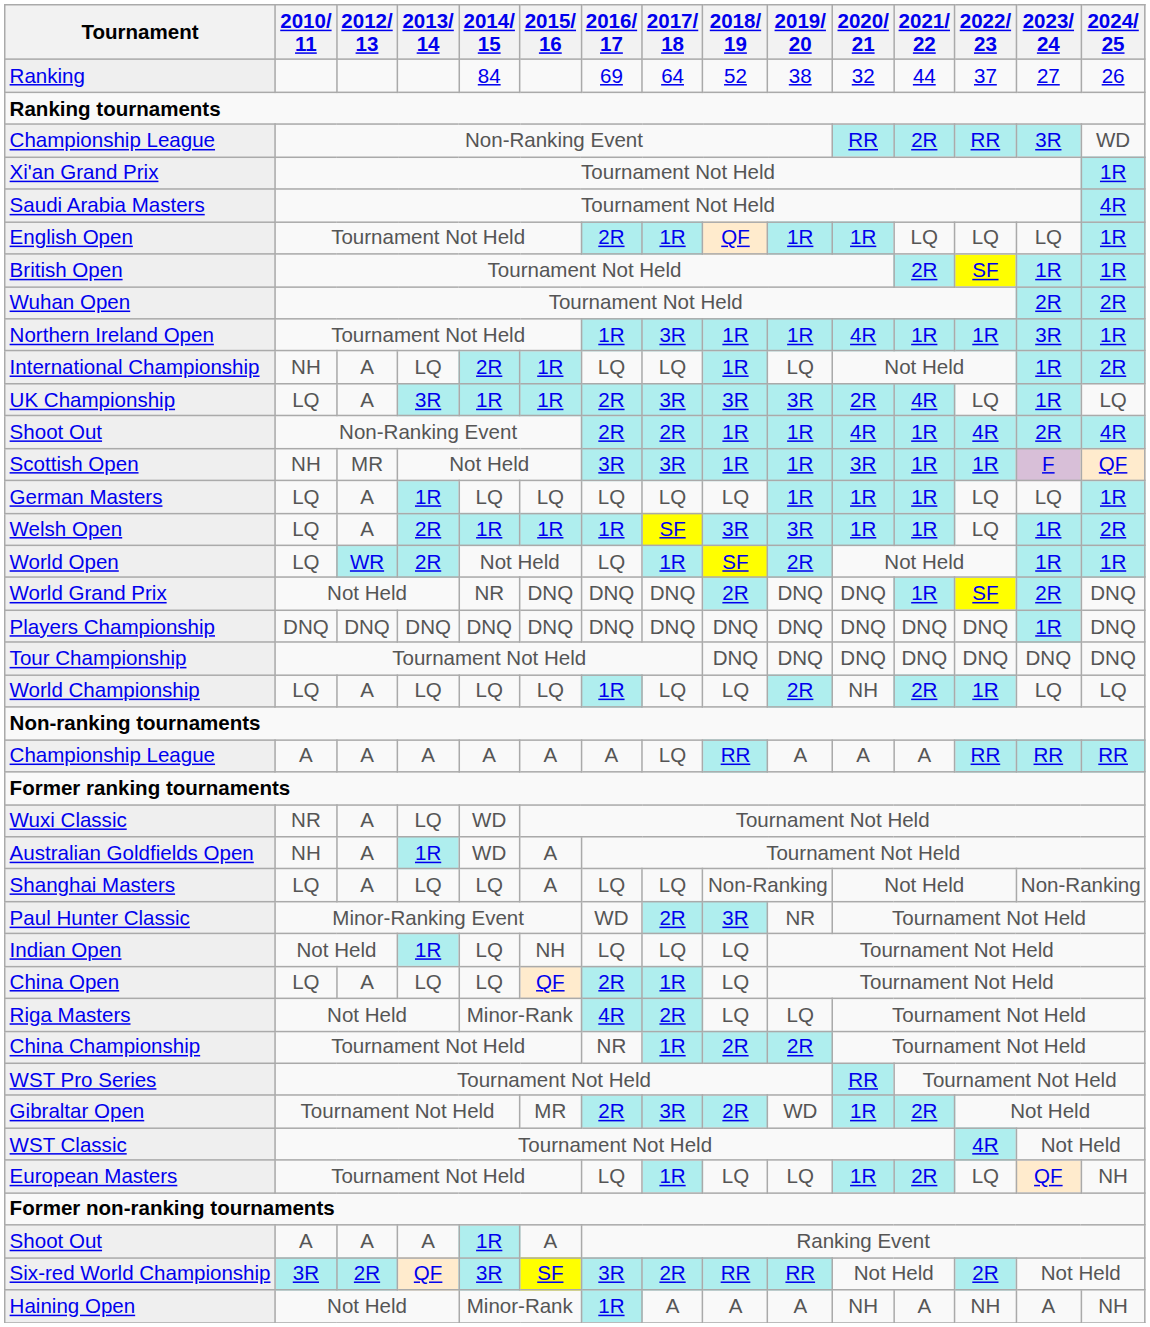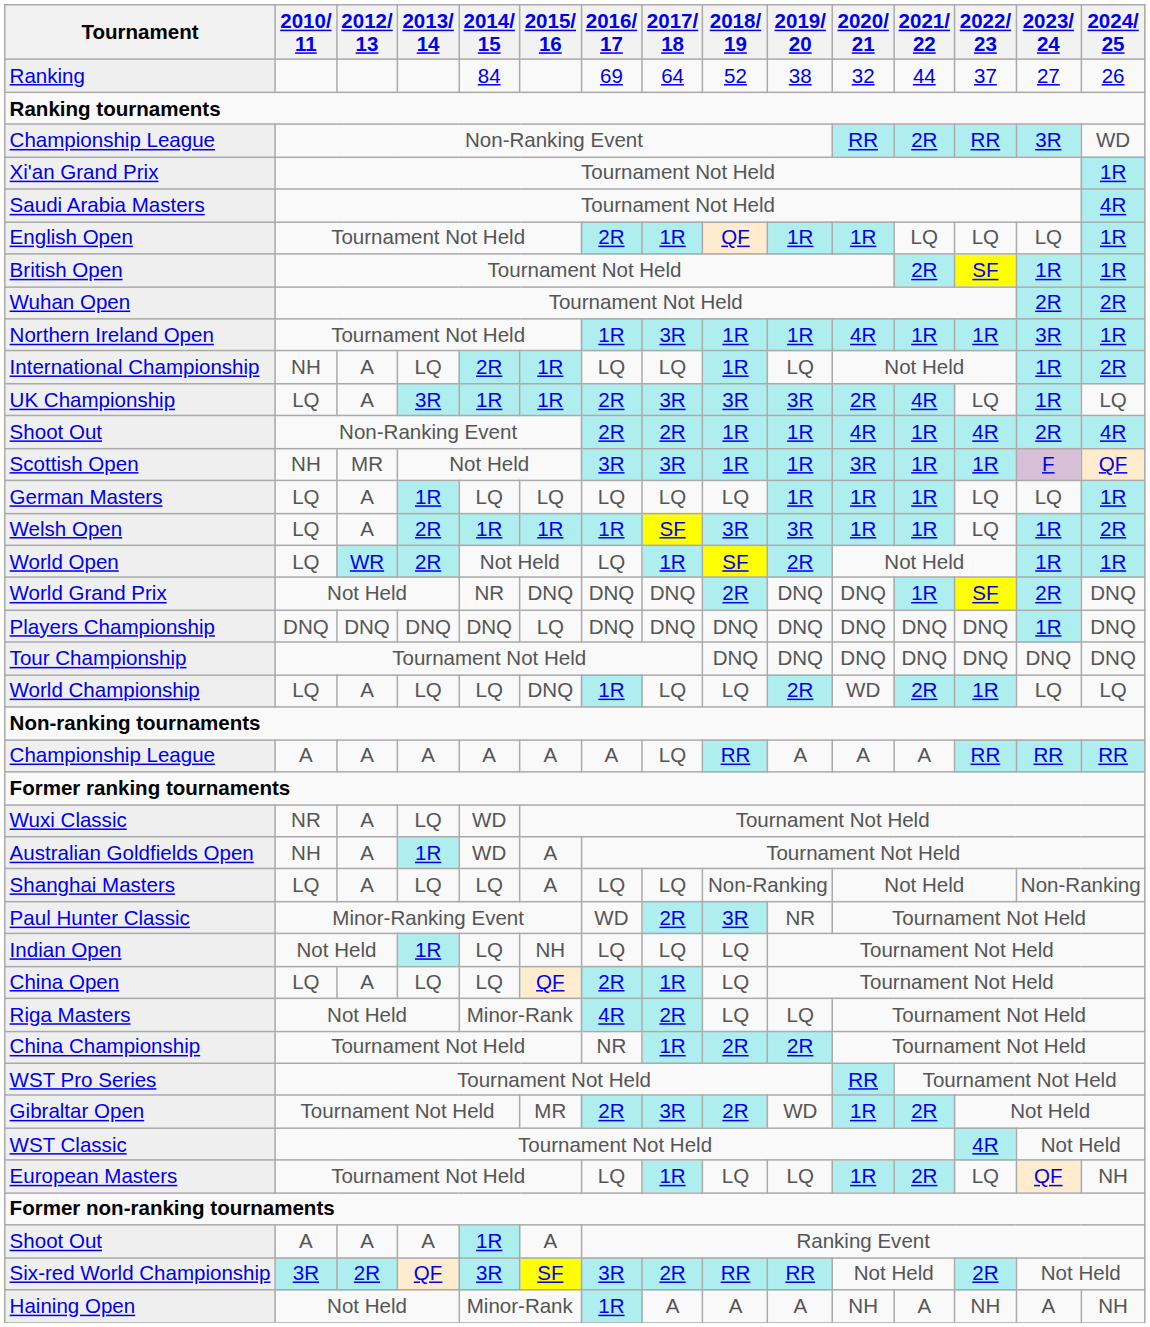 <table class="wikitable" style="font-size:85%;">
 <tr>
 <th>Tournament</th>
 <th><a href='#'>2010/<br>11</a></th>
 <th><a href='#'>2012/<br>13</a></th>
 <th><a href='#'>2013/<br>14</a></th>
 <th><a href='#'>2014/<br>15</a></th>
 <th><a href='#'>2015/<br>16</a></th>
 <th><a href='#'>2016/<br>17</a></th>
 <th><a href='#'>2017/<br>18</a></th>
 <th><a href='#'>2018/<br>19</a></th>
 <th><a href='#'>2019/<br>20</a></th>
 <th><a href='#'>2020/<br>21</a></th>
 <th><a href='#'>2021/<br>22</a></th>
 <th><a href='#'>2022/<br>23</a></th>
 <th><a href='#'>2023/<br>24</a></th>
 <th><a href='#'>2024/<br>25</a></th>
 </tr>
 <tr>
 <td style="background:#EFEFEF;"><a href='#'>Ranking</a></td>
 <td align="center"></td>
 <td align="center"></td>
 <td align="center"></td>
 <td align="center"><a href='#'>84</a></td>
 <td align="center"></td>
 <td align="center"><a href='#'>69</a></td>
 <td align="center"><a href='#'>64</a></td>
 <td align="center"><a href='#'>52</a></td>
 <td align="center"><a href='#'>38</a></td>
 <td align="center"><a href='#'>32</a></td>
 <td align="center"><a href='#'>44</a></td>
 <td align="center"><a href='#'>37</a></td>
 <td align="center"><a href='#'>27</a></td>
 <td align="center"><a href='#'>26</a></td>
 </tr>
 <tr>
 <td colspan="20"><strong>Ranking tournaments</strong></td>
 </tr>
 <tr>
 <td style="background:#EFEFEF;"><a href='#'>Championship League</a></td>
 <td align="center" colspan="9" style="color:#555555;">Non-Ranking Event</td>
 <td align="center" style="background:#afeeee;"><a href='#'>RR</a></td>
 <td align="center" style="background:#afeeee;"><a href='#'>2R</a></td>
 <td align="center" style="background:#afeeee;"><a href='#'>RR</a></td>
 <td align="center" style="background:#afeeee;"><a href='#'>3R</a></td>
 <td align="center" style="color:#555555;">WD</td>
 </tr>
 <tr>
 <td style="background:#EFEFEF;"><a href='#'>Xi'an Grand Prix</a></td>
 <td align="center" colspan="13" style="color:#555555;">Tournament Not Held</td>
 <td align="center" style="background:#afeeee;"><a href='#'>1R</a></td>
 </tr>
 <tr>
 <td style="background:#EFEFEF;"><a href='#'>Saudi Arabia Masters</a></td>
 <td align="center" colspan="13" style="color:#555555;">Tournament Not Held</td>
 <td align="center" style="background:#afeeee;"><a href='#'>4R</a></td>
 </tr>
 <tr>
 <td style="background:#EFEFEF;"><a href='#'>English Open</a></td>
 <td align="center" colspan="5" style="color:#555555;">Tournament Not Held</td>
 <td align="center" style="background:#afeeee;"><a href='#'>2R</a></td>
 <td align="center" style="background:#afeeee;"><a href='#'>1R</a></td>
 <td align="center" style="background:#ffebcd;"><a href='#'>QF</a></td>
 <td align="center" style="background:#afeeee;"><a href='#'>1R</a></td>
 <td align="center" style="background:#afeeee;"><a href='#'>1R</a></td>
 <td align="center" style="color:#555555;">LQ</td>
 <td align="center" style="color:#555555;">LQ</td>
 <td align="center" style="color:#555555;">LQ</td>
 <td align="center" style="background:#afeeee;"><a href='#'>1R</a></td>
 </tr>
 <tr>
 <td style="background:#EFEFEF;"><a href='#'>British Open</a></td>
 <td align="center" colspan="10" style="color:#555555;">Tournament Not Held</td>
 <td align="center" style="background:#afeeee;"><a href='#'>2R</a></td>
 <td align="center" style="background:yellow;"><a href='#'>SF</a></td>
 <td align="center" style="background:#afeeee;"><a href='#'>1R</a></td>
 <td align="center" style="background:#afeeee;"><a href='#'>1R</a></td>
 </tr>
 <tr>
 <td style="background:#EFEFEF;"><a href='#'>Wuhan Open</a></td>
 <td align="center" colspan="12" style="color:#555555;">Tournament Not Held</td>
 <td align="center" style="background:#afeeee;"><a href='#'>2R</a></td>
 <td align="center" style="background:#afeeee;"><a href='#'>2R</a></td>
 </tr>
 <tr>
 <td style="background:#EFEFEF;"><a href='#'>Northern Ireland Open</a></td>
 <td align="center" colspan="5" style="color:#555555;">Tournament Not Held</td>
 <td align="center" style="background:#afeeee;"><a href='#'>1R</a></td>
 <td align="center" style="background:#afeeee;"><a href='#'>3R</a></td>
 <td align="center" style="background:#afeeee;"><a href='#'>1R</a></td>
 <td align="center" style="background:#afeeee;"><a href='#'>1R</a></td>
 <td align="center" style="background:#afeeee;"><a href='#'>4R</a></td>
 <td align="center" style="background:#afeeee;"><a href='#'>1R</a></td>
 <td align="center" style="background:#afeeee;"><a href='#'>1R</a></td>
 <td align="center" style="background:#afeeee;"><a href='#'>3R</a></td>
 <td align="center" style="background:#afeeee;"><a href='#'>1R</a></td>
 </tr>
 <tr>
 <td style="background:#EFEFEF;"><a href='#'>International Championship</a></td>
 <td align="center" style="color:#555555;">NH</td>
 <td align="center" style="color:#555555;">A</td>
 <td align="center" style="color:#555555;">LQ</td>
 <td align="center" style="background:#afeeee;"><a href='#'>2R</a></td>
 <td align="center" style="background:#afeeee;"><a href='#'>1R</a></td>
 <td align="center" style="color:#555555;">LQ</td>
 <td align="center" style="color:#555555;">LQ</td>
 <td align="center" style="background:#afeeee;"><a href='#'>1R</a></td>
 <td align="center" style="color:#555555;">LQ</td>
 <td align="center" colspan="3" style="color:#555555;">Not Held</td>
 <td align="center" style="background:#afeeee;"><a href='#'>1R</a></td>
 <td align="center" style="background:#afeeee;"><a href='#'>2R</a></td>
 </tr>
 <tr>
 <td style="background:#EFEFEF;"><a href='#'>UK Championship</a></td>
 <td align="center" style="color:#555555;">LQ</td>
 <td align="center" style="color:#555555;">A</td>
 <td align="center" style="background:#afeeee;"><a href='#'>3R</a></td>
 <td align="center" style="background:#afeeee;"><a href='#'>1R</a></td>
 <td align="center" style="background:#afeeee;"><a href='#'>1R</a></td>
 <td align="center" style="background:#afeeee;"><a href='#'>2R</a></td>
 <td align="center" style="background:#afeeee;"><a href='#'>3R</a></td>
 <td align="center" style="background:#afeeee;"><a href='#'>3R</a></td>
 <td align="center" style="background:#afeeee;"><a href='#'>3R</a></td>
 <td align="center" style="background:#afeeee;"><a href='#'>2R</a></td>
 <td align="center" style="background:#afeeee;"><a href='#'>4R</a></td>
 <td align="center" style="color:#555555;">LQ</td>
 <td align="center" style="background:#afeeee;"><a href='#'>1R</a></td>
 <td align="center" style="color:#555555;">LQ</td>
 </tr>
 <tr>
 <td style="background:#EFEFEF;"><a href='#'>Shoot Out</a></td>
 <td align="center" colspan="5" style="color:#555555;">Non-Ranking Event</td>
 <td align="center" style="background:#afeeee;"><a href='#'>2R</a></td>
 <td align="center" style="background:#afeeee;"><a href='#'>2R</a></td>
 <td align="center" style="background:#afeeee;"><a href='#'>1R</a></td>
 <td align="center" style="background:#afeeee;"><a href='#'>1R</a></td>
 <td align="center" style="background:#afeeee;"><a href='#'>4R</a></td>
 <td align="center" style="background:#afeeee;"><a href='#'>1R</a></td>
 <td align="center" style="background:#afeeee;"><a href='#'>4R</a></td>
 <td align="center" style="background:#afeeee;"><a href='#'>2R</a></td>
 <td align="center" style="background:#afeeee;"><a href='#'>4R</a></td>
 </tr>
 <tr>
 <td style="background:#EFEFEF;"><a href='#'>Scottish Open</a></td>
 <td align="center" style="color:#555555;">NH</td>
 <td align="center" style="color:#555555;">MR</td>
 <td align="center" colspan="3" style="color:#555555;">Not Held</td>
 <td align="center" style="background:#afeeee;"><a href='#'>3R</a></td>
 <td align="center" style="background:#afeeee;"><a href='#'>3R</a></td>
 <td align="center" style="background:#afeeee;"><a href='#'>1R</a></td>
 <td align="center" style="background:#afeeee;"><a href='#'>1R</a></td>
 <td align="center" style="background:#afeeee;"><a href='#'>3R</a></td>
 <td align="center" style="background:#afeeee;"><a href='#'>1R</a></td>
 <td align="center" style="background:#afeeee;"><a href='#'>1R</a></td>
 <td align="center" style="background:thistle;"><a href='#'>F</a></td>
 <td align="center" style="background:#ffebcd;"><a href='#'>QF</a></td>
 </tr>
 <tr>
 <td style="background:#EFEFEF;"><a href='#'>German Masters</a></td>
 <td align="center" style="color:#555555;">LQ</td>
 <td align="center" style="color:#555555;">A</td>
 <td align="center" style="background:#afeeee;"><a href='#'>1R</a></td>
 <td align="center" style="color:#555555;">LQ</td>
 <td align="center" style="color:#555555;">LQ</td>
 <td align="center" style="color:#555555;">LQ</td>
 <td align="center" style="color:#555555;">LQ</td>
 <td align="center" style="color:#555555;">LQ</td>
 <td align="center" style="background:#afeeee;"><a href='#'>1R</a></td>
 <td align="center" style="background:#afeeee;"><a href='#'>1R</a></td>
 <td align="center" style="background:#afeeee;"><a href='#'>1R</a></td>
 <td align="center" style="color:#555555;">LQ</td>
 <td align="center" style="color:#555555;">LQ</td>
 <td align="center" style="background:#afeeee;"><a href='#'>1R</a></td>
 </tr>
 <tr>
 <td style="background:#EFEFEF;"><a href='#'>Welsh Open</a></td>
 <td align="center" style="color:#555555;">LQ</td>
 <td align="center" style="color:#555555;">A</td>
 <td align="center" style="background:#afeeee;"><a href='#'>2R</a></td>
 <td align="center" style="background:#afeeee;"><a href='#'>1R</a></td>
 <td align="center" style="background:#afeeee;"><a href='#'>1R</a></td>
 <td align="center" style="background:#afeeee;"><a href='#'>1R</a></td>
 <td align="center" style="background:yellow;"><a href='#'>SF</a></td>
 <td align="center" style="background:#afeeee;"><a href='#'>3R</a></td>
 <td align="center" style="background:#afeeee;"><a href='#'>3R</a></td>
 <td align="center" style="background:#afeeee;"><a href='#'>1R</a></td>
 <td align="center" style="background:#afeeee;"><a href='#'>1R</a></td>
 <td align="center" style="color:#555555;">LQ</td>
 <td align="center" style="background:#afeeee;"><a href='#'>1R</a></td>
 <td align="center" style="background:#afeeee;"><a href='#'>2R</a></td>
 </tr>
 <tr>
 <td style="background:#EFEFEF;"><a href='#'>World Open</a></td>
 <td align="center" style="color:#555555;">LQ</td>
 <td align="center" style="background:#afeeee;"><a href='#'>WR</a></td>
 <td align="center" style="background:#afeeee;"><a href='#'>2R</a></td>
 <td align="center" colspan="2" style="color:#555555;">Not Held</td>
 <td align="center" style="color:#555555;">LQ</td>
 <td align="center" style="background:#afeeee;"><a href='#'>1R</a></td>
 <td align="center" style="background:yellow;"><a href='#'>SF</a></td>
 <td align="center" style="background:#afeeee;"><a href='#'>2R</a></td>
 <td align="center" colspan="3" style="color:#555555;">Not Held</td>
 <td align="center" style="background:#afeeee;"><a href='#'>1R</a></td>
 <td align="center" style="background:#afeeee;"><a href='#'>1R</a></td>
 </tr>
 <tr>
 <td style="background:#EFEFEF;"><a href='#'>World Grand Prix</a></td>
 <td align="center" colspan="3" style="color:#555555;">Not Held</td>
 <td align="center" style="color:#555555;">NR</td>
 <td align="center" style="color:#555555;">DNQ</td>
 <td align="center" style="color:#555555;">DNQ</td>
 <td align="center" style="color:#555555;">DNQ</td>
 <td align="center" style="background:#afeeee;"><a href='#'>2R</a></td>
 <td align="center" style="color:#555555;">DNQ</td>
 <td align="center" style="color:#555555;">DNQ</td>
 <td align="center" style="background:#afeeee;"><a href='#'>1R</a></td>
 <td align="center" style="background:yellow;"><a href='#'>SF</a></td>
 <td align="center" style="background:#afeeee;"><a href='#'>2R</a></td>
 <td align="center" style="color:#555555;">DNQ</td>
 </tr>
 <tr>
 <td style="background:#EFEFEF;"><a href='#'>Players Championship</a></td>
 <td align="center" style="color:#555555;">DNQ</td>
 <td align="center" style="color:#555555;">DNQ</td>
 <td align="center" style="color:#555555;">DNQ</td>
 <td align="center" style="color:#555555;">DNQ</td>
-<td align="center" style="color:#555555;">DNQ</td>
+<td align="center" style="color:#555555;">LQ</td>
 <td align="center" style="color:#555555;">DNQ</td>
 <td align="center" style="color:#555555;">DNQ</td>
 <td align="center" style="color:#555555;">DNQ</td>
 <td align="center" style="color:#555555;">DNQ</td>
 <td align="center" style="color:#555555;">DNQ</td>
 <td align="center" style="color:#555555;">DNQ</td>
 <td align="center" style="color:#555555;">DNQ</td>
 <td align="center" style="background:#afeeee;"><a href='#'>1R</a></td>
 <td align="center" style="color:#555555;">DNQ</td>
 </tr>
 <tr>
 <td style="background:#EFEFEF;"><a href='#'>Tour Championship</a></td>
 <td align="center" colspan="7" style="color:#555555;">Tournament Not Held</td>
 <td align="center" style="color:#555555;">DNQ</td>
 <td align="center" style="color:#555555;">DNQ</td>
 <td align="center" style="color:#555555;">DNQ</td>
 <td align="center" style="color:#555555;">DNQ</td>
 <td align="center" style="color:#555555;">DNQ</td>
 <td align="center" style="color:#555555;">DNQ</td>
 <td align="center" style="color:#555555;">DNQ</td>
 </tr>
 <tr>
 <td style="background:#EFEFEF;"><a href='#'>World Championship</a></td>
 <td align="center" style="color:#555555;">LQ</td>
 <td align="center" style="color:#555555;">A</td>
 <td align="center" style="color:#555555;">LQ</td>
 <td align="center" style="color:#555555;">LQ</td>
-<td align="center" style="color:#555555;">LQ</td>
+<td align="center" style="color:#555555;">DNQ</td>
 <td align="center" style="background:#afeeee;"><a href='#'>1R</a></td>
 <td align="center" style="color:#555555;">LQ</td>
 <td align="center" style="color:#555555;">LQ</td>
 <td align="center" style="background:#afeeee;"><a href='#'>2R</a></td>
-<td align="center" style="color:#555555;">NH</td>
+<td align="center" style="color:#555555;">WD</td>
 <td align="center" style="background:#afeeee;"><a href='#'>2R</a></td>
 <td align="center" style="background:#afeeee;"><a href='#'>1R</a></td>
 <td align="center" style="color:#555555;">LQ</td>
 <td align="center" style="color:#555555;">LQ</td>
 </tr>
 <tr>
 <td colspan="20"><strong>Non-ranking tournaments</strong></td>
 </tr>
 <tr>
 <td style="background:#EFEFEF;"><a href='#'>Championship League</a></td>
 <td align="center" style="color:#555555;">A</td>
 <td align="center" style="color:#555555;">A</td>
 <td align="center" style="color:#555555;">A</td>
 <td align="center" style="color:#555555;">A</td>
 <td align="center" style="color:#555555;">A</td>
 <td align="center" style="color:#555555;">A</td>
 <td align="center" style="color:#555555;">LQ</td>
 <td align="center" style="background:#afeeee;"><a href='#'>RR</a></td>
 <td align="center" style="color:#555555;">A</td>
 <td align="center" style="color:#555555;">A</td>
 <td align="center" style="color:#555555;">A</td>
 <td align="center" style="background:#afeeee;"><a href='#'>RR</a></td>
 <td align="center" style="background:#afeeee;"><a href='#'>RR</a></td>
 <td align="center" style="background:#afeeee;"><a href='#'>RR</a></td>
 </tr>
 <tr>
 <td colspan="20"><strong>Former ranking tournaments</strong></td>
 </tr>
 <tr>
 <td style="background:#EFEFEF;"><a href='#'>Wuxi Classic</a></td>
 <td align="center" style="color:#555555;">NR</td>
 <td align="center" style="color:#555555;">A</td>
 <td align="center" style="color:#555555;">LQ</td>
 <td align="center" style="color:#555555;">WD</td>
 <td align="center" colspan="20" style="color:#555555;">Tournament Not Held</td>
 </tr>
 <tr>
 <td style="background:#EFEFEF;"><a href='#'>Australian Goldfields Open</a></td>
 <td align="center" style="color:#555555;">NH</td>
 <td align="center" style="color:#555555;">A</td>
 <td align="center" style="background:#afeeee;"><a href='#'>1R</a></td>
 <td align="center" style="color:#555555;">WD</td>
 <td align="center" style="color:#555555;">A</td>
 <td align="center" colspan="20" style="color:#555555;">Tournament Not Held</td>
 </tr>
 <tr>
 <td style="background:#EFEFEF;"><a href='#'>Shanghai Masters</a></td>
 <td align="center" style="color:#555555;">LQ</td>
 <td align="center" style="color:#555555;">A</td>
 <td align="center" style="color:#555555;">LQ</td>
 <td align="center" style="color:#555555;">LQ</td>
 <td align="center" style="color:#555555;">A</td>
 <td align="center" style="color:#555555;">LQ</td>
 <td align="center" style="color:#555555;">LQ</td>
 <td align="center" colspan="2" style="color:#555555;">Non-Ranking</td>
 <td align="center" colspan="3" style="color:#555555;">Not Held</td>
 <td align="center" colspan="2" style="color:#555555;">Non-Ranking</td>
 </tr>
 <tr>
 <td style="background:#EFEFEF;"><a href='#'>Paul Hunter Classic</a></td>
 <td align="center" colspan="5" style="color:#555555;">Minor-Ranking Event</td>
 <td align="center" style="color:#555555;">WD</td>
 <td align="center" style="background:#afeeee;"><a href='#'>2R</a></td>
 <td align="center" style="background:#afeeee;"><a href='#'>3R</a></td>
 <td align="center" style="color:#555555;">NR</td>
 <td align="center" colspan="20" style="color:#555555;">Tournament Not Held</td>
 </tr>
 <tr>
 <td style="background:#EFEFEF;"><a href='#'>Indian Open</a></td>
 <td align="center" colspan="2" style="color:#555555;">Not Held</td>
 <td align="center" style="background:#afeeee;"><a href='#'>1R</a></td>
 <td align="center" style="color:#555555;">LQ</td>
 <td align="center" style="color:#555555;">NH</td>
 <td align="center" style="color:#555555;">LQ</td>
 <td align="center" style="color:#555555;">LQ</td>
 <td align="center" style="color:#555555;">LQ</td>
 <td align="center" colspan="20" style="color:#555555;">Tournament Not Held</td>
 </tr>
 <tr>
 <td style="background:#EFEFEF;"><a href='#'>China Open</a></td>
 <td align="center" style="color:#555555;">LQ</td>
 <td align="center" style="color:#555555;">A</td>
 <td align="center" style="color:#555555;">LQ</td>
 <td align="center" style="color:#555555;">LQ</td>
 <td align="center" style="background:#ffebcd;"><a href='#'>QF</a></td>
 <td align="center" style="background:#afeeee;"><a href='#'>2R</a></td>
 <td align="center" style="background:#afeeee;"><a href='#'>1R</a></td>
 <td align="center" style="color:#555555;">LQ</td>
 <td align="center" colspan="20" style="color:#555555;">Tournament Not Held</td>
 </tr>
 <tr>
 <td style="background:#EFEFEF;"><a href='#'>Riga Masters</a></td>
 <td align="center" colspan="3" style="color:#555555;">Not Held</td>
 <td align="center" colspan="2" style="color:#555555;">Minor-Rank</td>
 <td align="center" style="background:#afeeee;"><a href='#'>4R</a></td>
 <td align="center" style="background:#afeeee;"><a href='#'>2R</a></td>
 <td align="center" style="color:#555555;">LQ</td>
 <td align="center" style="color:#555555;">LQ</td>
 <td align="center" colspan="20" style="color:#555555;">Tournament Not Held</td>
 </tr>
 <tr>
 <td style="background:#EFEFEF;"><a href='#'>China Championship</a></td>
 <td align="center" colspan="5" style="color:#555555;">Tournament Not Held</td>
 <td align="center" style="color:#555555;">NR</td>
 <td align="center" style="background:#afeeee;"><a href='#'>1R</a></td>
 <td align="center" style="background:#afeeee;"><a href='#'>2R</a></td>
 <td align="center" style="background:#afeeee;"><a href='#'>2R</a></td>
 <td align="center" colspan="20" style="color:#555555;">Tournament Not Held</td>
 </tr>
 <tr>
 <td style="background:#EFEFEF;"><a href='#'>WST Pro Series</a></td>
 <td align="center" colspan="9" style="color:#555555;">Tournament Not Held</td>
 <td align="center" style="background:#afeeee;"><a href='#'>RR</a></td>
 <td align="center" colspan="20" style="color:#555555;">Tournament Not Held</td>
 </tr>
 <tr>
 <td style="background:#EFEFEF;"><a href='#'>Gibraltar Open</a></td>
 <td align="center" colspan="4" style="color:#555555;">Tournament Not Held</td>
 <td align="center" style="color:#555555;">MR</td>
 <td align="center" style="background:#afeeee;"><a href='#'>2R</a></td>
 <td align="center" style="background:#afeeee;"><a href='#'>3R</a></td>
 <td align="center" style="background:#afeeee;"><a href='#'>2R</a></td>
 <td align="center" style="color:#555555;">WD</td>
 <td align="center" style="background:#afeeee;"><a href='#'>1R</a></td>
 <td align="center" style="background:#afeeee;"><a href='#'>2R</a></td>
 <td align="center" colspan="3" style="color:#555555;">Not Held</td>
 </tr>
 <tr>
 <td style="background:#EFEFEF;"><a href='#'>WST Classic</a></td>
 <td align="center" colspan="11" style="color:#555555;">Tournament Not Held</td>
 <td align="center" style="background:#afeeee;"><a href='#'>4R</a></td>
 <td align="center" colspan="2" style="color:#555555;">Not Held</td>
 </tr>
 <tr>
 <td style="background:#EFEFEF;"><a href='#'>European Masters</a></td>
 <td align="center" colspan="5" style="color:#555555;">Tournament Not Held</td>
 <td align="center" style="color:#555555;">LQ</td>
 <td align="center" style="background:#afeeee;"><a href='#'>1R</a></td>
 <td align="center" style="color:#555555;">LQ</td>
 <td align="center" style="color:#555555;">LQ</td>
 <td align="center" style="background:#afeeee;"><a href='#'>1R</a></td>
 <td align="center" style="background:#afeeee;"><a href='#'>2R</a></td>
 <td align="center" style="color:#555555;">LQ</td>
 <td align="center" style="background:#ffebcd;"><a href='#'>QF</a></td>
 <td align="center" style="color:#555555;">NH</td>
 </tr>
 <tr>
 <td colspan="20"><strong>Former non-ranking tournaments</strong></td>
 </tr>
 <tr>
 <td style="background:#EFEFEF;"><a href='#'>Shoot Out</a></td>
 <td align="center" style="color:#555555;">A</td>
 <td align="center" style="color:#555555;">A</td>
 <td align="center" style="color:#555555;">A</td>
 <td align="center" style="background:#afeeee;"><a href='#'>1R</a></td>
 <td align="center" style="color:#555555;">A</td>
 <td align="center" colspan="20" style="color:#555555;">Ranking Event</td>
 </tr>
 <tr>
 <td style="background:#EFEFEF;"><a href='#'>Six-red World Championship</a></td>
 <td align="center" style="background:#afeeee;"><a href='#'>3R</a></td>
 <td align="center" style="background:#afeeee;"><a href='#'>2R</a></td>
 <td align="center" style="background:#ffebcd;"><a href='#'>QF</a></td>
 <td align="center" style="background:#afeeee;"><a href='#'>3R</a></td>
 <td align="center" style="background:yellow;"><a href='#'>SF</a></td>
 <td align="center" style="background:#afeeee;"><a href='#'>3R</a></td>
 <td align="center" style="background:#afeeee;"><a href='#'>2R</a></td>
 <td align="center" style="background:#afeeee;"><a href='#'>RR</a></td>
 <td align="center" style="background:#afeeee;"><a href='#'>RR</a></td>
 <td align="center" colspan="2" style="color:#555555;">Not Held</td>
 <td align="center" style="background:#afeeee;"><a href='#'>2R</a></td>
 <td align="center" colspan="2" style="color:#555555;">Not Held</td>
 </tr>
 <tr>
 <td style="background:#EFEFEF;"><a href='#'>Haining Open</a></td>
 <td align="center" colspan="3" style="color:#555555;">Not Held</td>
 <td align="center" colspan="2" style="color:#555555;">Minor-Rank</td>
 <td align="center" style="background:#afeeee;"><a href='#'>1R</a></td>
 <td align="center" style="color:#555555;">A</td>
 <td align="center" style="color:#555555;">A</td>
 <td align="center" style="color:#555555;">A</td>
 <td align="center" style="color:#555555;">NH</td>
 <td align="center" style="color:#555555;">A</td>
 <td align="center" style="color:#555555;">NH</td>
 <td align="center" style="color:#555555;">A</td>
 <td align="center" style="color:#555555;">NH</td>
 </tr>
 </table>
